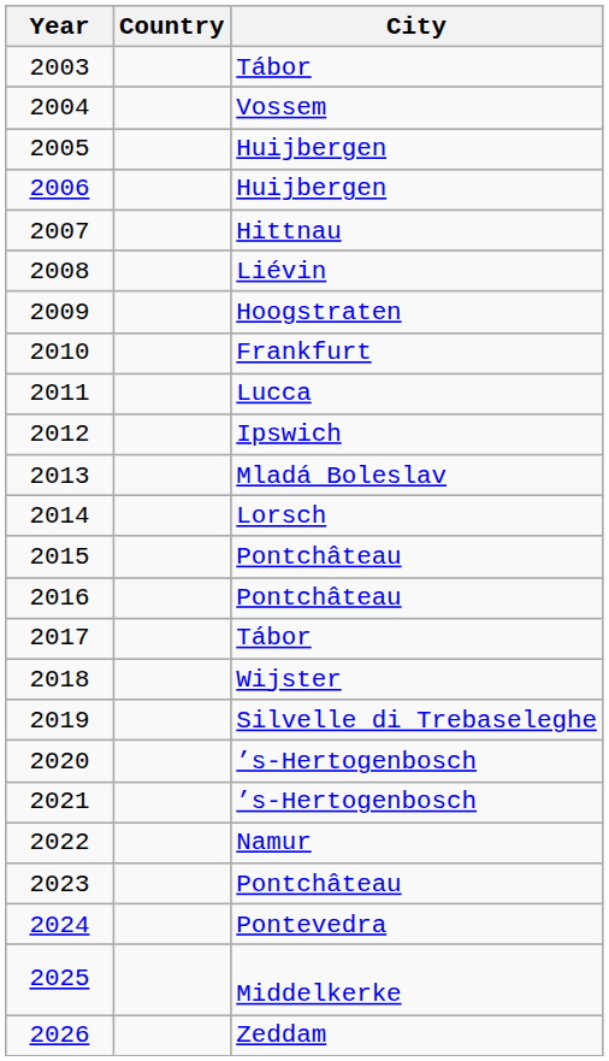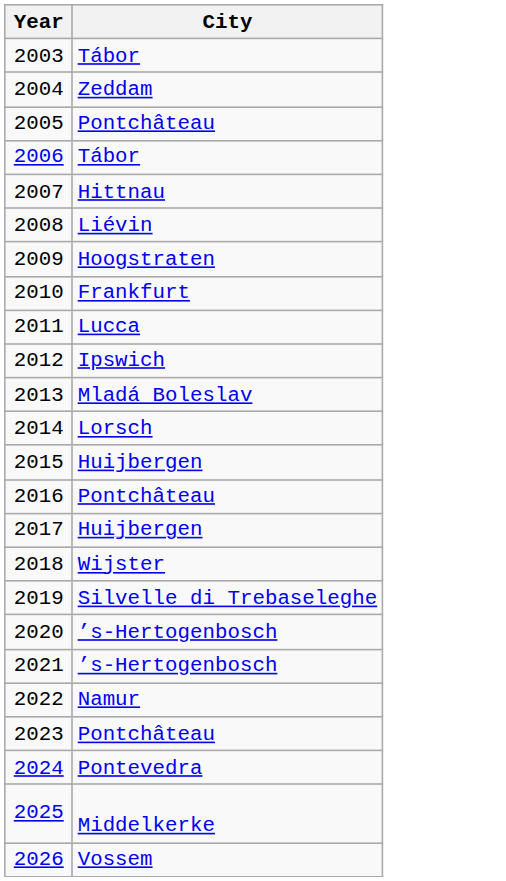 <table class="wikitable">
 <tr>
 <th width=18%>Year</th>
-<th>Country</th>
 <th>City</th>
 </tr>
 <tr>
 <td align=center>2003</td>
-<td></td>
 <td><a href='#'>Tábor</a></td>
 </tr>
 <tr>
 <td align=center>2004</td>
-<td></td>
-<td><a href='#'>Vossem</a></td>
+<td><a href='#'>Zeddam</a></td>
 </tr>
 <tr>
 <td align=center>2005</td>
-<td></td>
-<td><a href='#'>Huijbergen</a></td>
+<td><a href='#'>Pontchâteau</a></td>
 </tr>
 <tr>
 <td align=center><a href='#'>2006</a></td>
-<td></td>
-<td><a href='#'>Huijbergen</a></td>
+<td><a href='#'>Tábor</a></td>
 </tr>
 <tr>
 <td align=center>2007</td>
-<td></td>
 <td><a href='#'>Hittnau</a></td>
 </tr>
 <tr>
 <td align=center>2008</td>
-<td></td>
 <td><a href='#'>Liévin</a></td>
 </tr>
 <tr>
 <td align=center>2009</td>
-<td></td>
 <td><a href='#'>Hoogstraten</a></td>
 </tr>
 <tr>
 <td align=center>2010</td>
-<td></td>
 <td><a href='#'>Frankfurt</a></td>
 </tr>
 <tr>
 <td align=center>2011</td>
-<td></td>
 <td><a href='#'>Lucca</a></td>
 </tr>
 <tr>
 <td align=center>2012</td>
-<td></td>
 <td><a href='#'>Ipswich</a></td>
 </tr>
 <tr>
 <td align=center>2013</td>
-<td></td>
 <td><a href='#'>Mladá Boleslav</a></td>
 </tr>
 <tr>
 <td align=center>2014</td>
-<td></td>
 <td><a href='#'>Lorsch</a></td>
 </tr>
 <tr>
 <td align=center>2015</td>
-<td></td>
-<td><a href='#'>Pontchâteau</a></td>
+<td><a href='#'>Huijbergen</a></td>
 </tr>
 <tr>
 <td align=center>2016</td>
-<td></td>
 <td><a href='#'>Pontchâteau</a></td>
 </tr>
 <tr>
 <td align=center>2017</td>
-<td></td>
-<td><a href='#'>Tábor</a></td>
+<td><a href='#'>Huijbergen</a></td>
 </tr>
 <tr>
 <td align=center>2018</td>
-<td></td>
 <td><a href='#'>Wijster</a></td>
 </tr>
 <tr>
 <td align=center>2019</td>
-<td></td>
 <td><a href='#'>Silvelle di Trebaseleghe</a></td>
 </tr>
 <tr>
 <td align=center>2020</td>
-<td></td>
 <td><a href='#'>’s-Hertogenbosch</a></td>
 </tr>
 <tr>
 <td align=center>2021</td>
-<td></td>
 <td><a href='#'>’s-Hertogenbosch</a></td>
 </tr>
 <tr>
 <td align=center>2022</td>
-<td></td>
 <td><a href='#'>Namur</a></td>
 </tr>
 <tr>
 <td align=center>2023</td>
-<td></td>
 <td><a href='#'>Pontchâteau</a></td>
 </tr>
 <tr>
 <td align=center><a href='#'>2024</a></td>
-<td></td>
 <td><a href='#'>Pontevedra</a></td>
 </tr>
 <tr>
 <td align=center><a href='#'>2025</a></td>
-<td></td>
 <td><br><a href='#'>Middelkerke</a></td>
 </tr>
 <tr>
 <td align=center><a href='#'>2026</a></td>
-<td></td>
-<td><a href='#'>Zeddam</a></td>
+<td><a href='#'>Vossem</a></td>
 </tr>
 </table>
